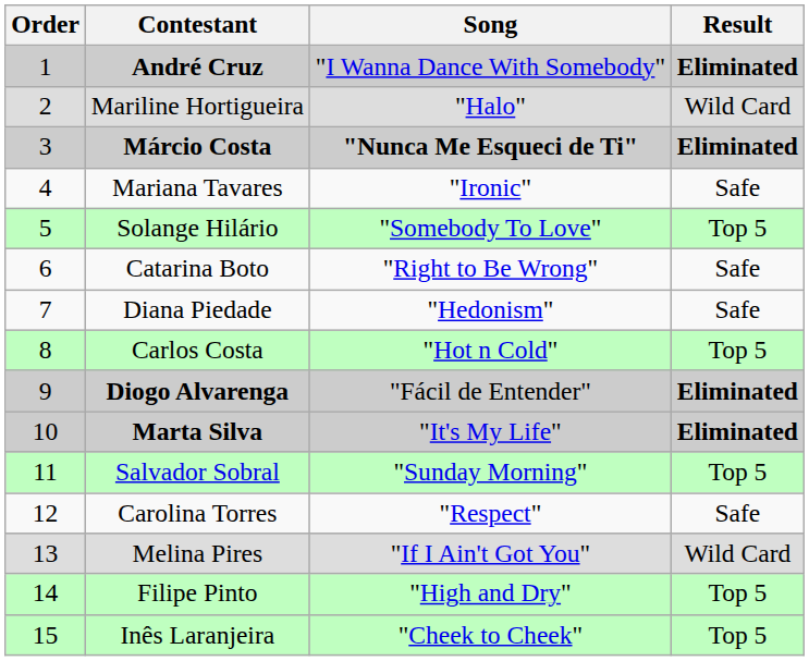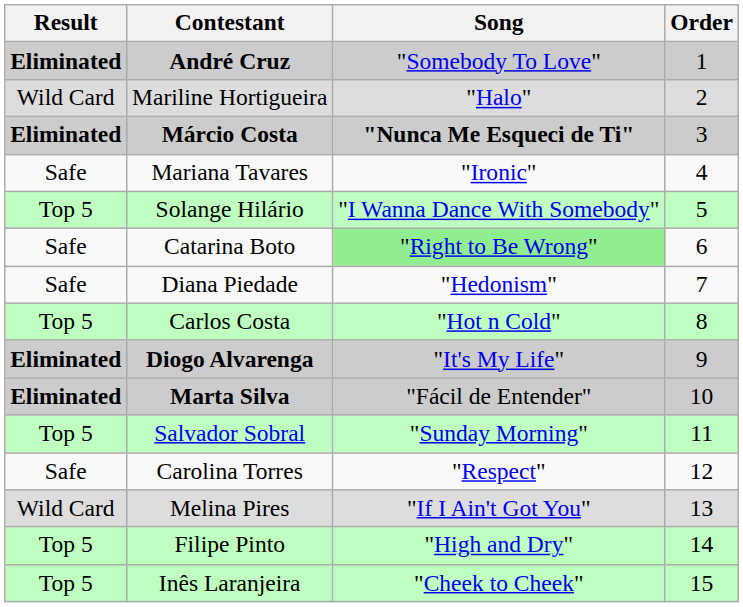 <table class="wikitable plainrowheaders" style="text-align:center;">
 <tr>
-<th>Order</th>
+<th>Result</th>
 <th>Contestant</th>
 <th>Song</th>
-<th>Result</th>
+<th>Order</th>
 </tr>
 <tr style="background:#ccc;">
+<td><strong>Eliminated</strong></td>
+<td><strong>André Cruz</strong></td>
+<td>"<a href='#'>Somebody To Love</a>"</td>
 <td>1</td>
-<td><strong>André Cruz</strong></td>
-<td>"<a href='#'>I Wanna Dance With Somebody</a>"</td>
-<td><strong>Eliminated</strong></td>
 </tr>
 <tr style="background:#ddd;">
-<td>2</td>
+<td>Wild Card</td>
 <td>Mariline Hortigueira</td>
 <td>"<a href='#'>Halo</a>"</td>
-<td>Wild Card</td>
+<td>2</td>
 </tr>
 <tr style="background:#ccc;">
-<td>3</td>
+<td><strong>Eliminated</strong></td>
 <td><strong>Márcio Costa</strong></td>
 <td><strong>"Nunca Me Esqueci de Ti"</strong></td>
-<td><strong>Eliminated</strong></td>
+<td>3</td>
 </tr>
 <tr>
-<td>4</td>
+<td>Safe</td>
 <td>Mariana Tavares</td>
 <td>"<a href='#'>Ironic</a>"</td>
-<td>Safe</td>
+<td>4</td>
 </tr>
 <tr style="background:#bfffc0;">
+<td>Top 5</td>
+<td>Solange Hilário</td>
+<td>"<a href='#'>I Wanna Dance With Somebody</a>"</td>
 <td>5</td>
-<td>Solange Hilário</td>
-<td>"<a href='#'>Somebody To Love</a>"</td>
-<td>Top 5</td>
 </tr>
 <tr>
+<td>Safe</td>
+<td>Catarina Boto</td>
+<td style="background: lightgreen;">"<a href='#'>Right to Be Wrong</a>"</td>
 <td>6</td>
-<td>Catarina Boto</td>
-<td>"<a href='#'>Right to Be Wrong</a>"</td>
-<td>Safe</td>
 </tr>
 <tr>
-<td>7</td>
+<td>Safe</td>
 <td>Diana Piedade</td>
 <td>"<a href='#'>Hedonism</a>"</td>
-<td>Safe</td>
+<td>7</td>
 </tr>
 <tr style="background:#bfffc0;">
-<td>8</td>
+<td>Top 5</td>
 <td>Carlos Costa</td>
 <td>"<a href='#'>Hot n Cold</a>"</td>
-<td>Top 5</td>
+<td>8</td>
 </tr>
 <tr style="background:#ccc;">
+<td><strong>Eliminated</strong></td>
+<td><strong>Diogo Alvarenga</strong></td>
+<td>"<a href='#'>It's My Life</a>"</td>
 <td>9</td>
-<td><strong>Diogo Alvarenga</strong></td>
-<td>"Fácil de Entender"</td>
-<td><strong>Eliminated</strong></td>
 </tr>
 <tr style="background:#ccc;">
+<td><strong>Eliminated</strong></td>
+<td><strong>Marta Silva</strong></td>
+<td>"Fácil de Entender"</td>
 <td>10</td>
-<td><strong>Marta Silva</strong></td>
-<td>"<a href='#'>It's My Life</a>"</td>
-<td><strong>Eliminated</strong></td>
 </tr>
 <tr style="background:#bfffc0;">
-<td>11</td>
+<td>Top 5</td>
 <td><a href='#'>Salvador Sobral</a></td>
 <td>"<a href='#'>Sunday Morning</a>"</td>
-<td>Top 5</td>
+<td>11</td>
 </tr>
 <tr>
-<td>12</td>
+<td>Safe</td>
 <td>Carolina Torres</td>
 <td>"<a href='#'>Respect</a>"</td>
-<td>Safe</td>
+<td>12</td>
 </tr>
 <tr style="background:#ddd;">
-<td>13</td>
+<td>Wild Card</td>
 <td>Melina Pires</td>
 <td>"<a href='#'>If I Ain't Got You</a>"</td>
-<td>Wild Card</td>
+<td>13</td>
 </tr>
 <tr style="background:#bfffc0;">
-<td>14</td>
+<td>Top 5</td>
 <td>Filipe Pinto</td>
 <td>"<a href='#'>High and Dry</a>"</td>
-<td>Top 5</td>
+<td>14</td>
 </tr>
 <tr style="background:#bfffc0;">
-<td>15</td>
+<td>Top 5</td>
 <td>Inês Laranjeira</td>
 <td>"<a href='#'>Cheek to Cheek</a>"</td>
-<td>Top 5</td>
+<td>15</td>
 </tr>
 </table>
